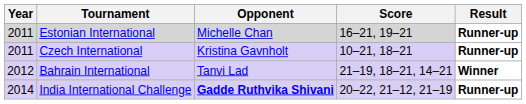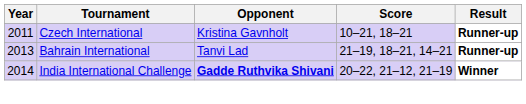 <table class="sortable wikitable" style="font-size: 90%;">
 <tr>
 <th>Year</th>
 <th>Tournament</th>
 <th>Opponent</th>
 <th>Score</th>
 <th>Result</th>
-</tr>
-<tr style="background:#D5D5D5">
-<td align="center">2011</td>
-<td align="left"><a href='#'>Estonian International</a></td>
-<td align="left"> <a href='#'>Michelle Chan</a></td>
-<td align="left">16–21, 19–21</td>
-<td style="text-align:left; background:white"> <strong>Runner-up</strong></td>
 </tr>
 <tr style="background:#D8CEF6">
 <td align="center">2011</td>
 <td align="left"><a href='#'>Czech International</a></td>
 <td align="left"> <a href='#'>Kristina Gavnholt</a></td>
 <td align="left">10–21, 18–21</td>
 <td style="text-align:left; background:white"> <strong>Runner-up</strong></td>
 </tr>
 <tr style="background:#D8CEF6">
-<td align="center">2012</td>
+<td align="center">2013</td>
 <td align="left"><a href='#'>Bahrain International</a></td>
 <td align="left"> <a href='#'>Tanvi Lad</a></td>
 <td align="left">21–19, 18–21, 14–21</td>
-<td style="text-align:left; background:white"> <strong>Winner</strong></td>
+<td style="text-align:left; background:white"> <strong>Runner-up</strong></td>
 </tr>
 <tr style="background:#D8CEF6">
 <td align="center">2014</td>
 <td align="left"><a href='#'>India International Challenge</a></td>
 <td align="left"><strong> <a href='#'>Gadde Ruthvika Shivani</a></strong></td>
 <td align="left">20–22, 21–12, 21–19</td>
-<td style="text-align:left; background:white"> <strong>Runner-up</strong></td>
+<td style="text-align:left; background:white"> <strong>Winner</strong></td>
 </tr>
 </table>
